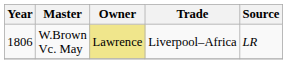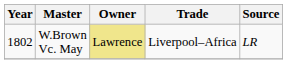 <table class=" wikitable">
 <tr>
 <th>Year</th>
 <th>Master</th>
 <th>Owner</th>
 <th>Trade</th>
 <th>Source</th>
 </tr>
 <tr>
-<td>1806</td>
+<td>1802</td>
 <td>W.Brown<br>Vc. May</td>
 <td style="background: khaki;">Lawrence</td>
 <td>Liverpool–Africa</td>
 <td><em>LR</em></td>
 </tr>
 <tr>
 </tr>
 </table>
